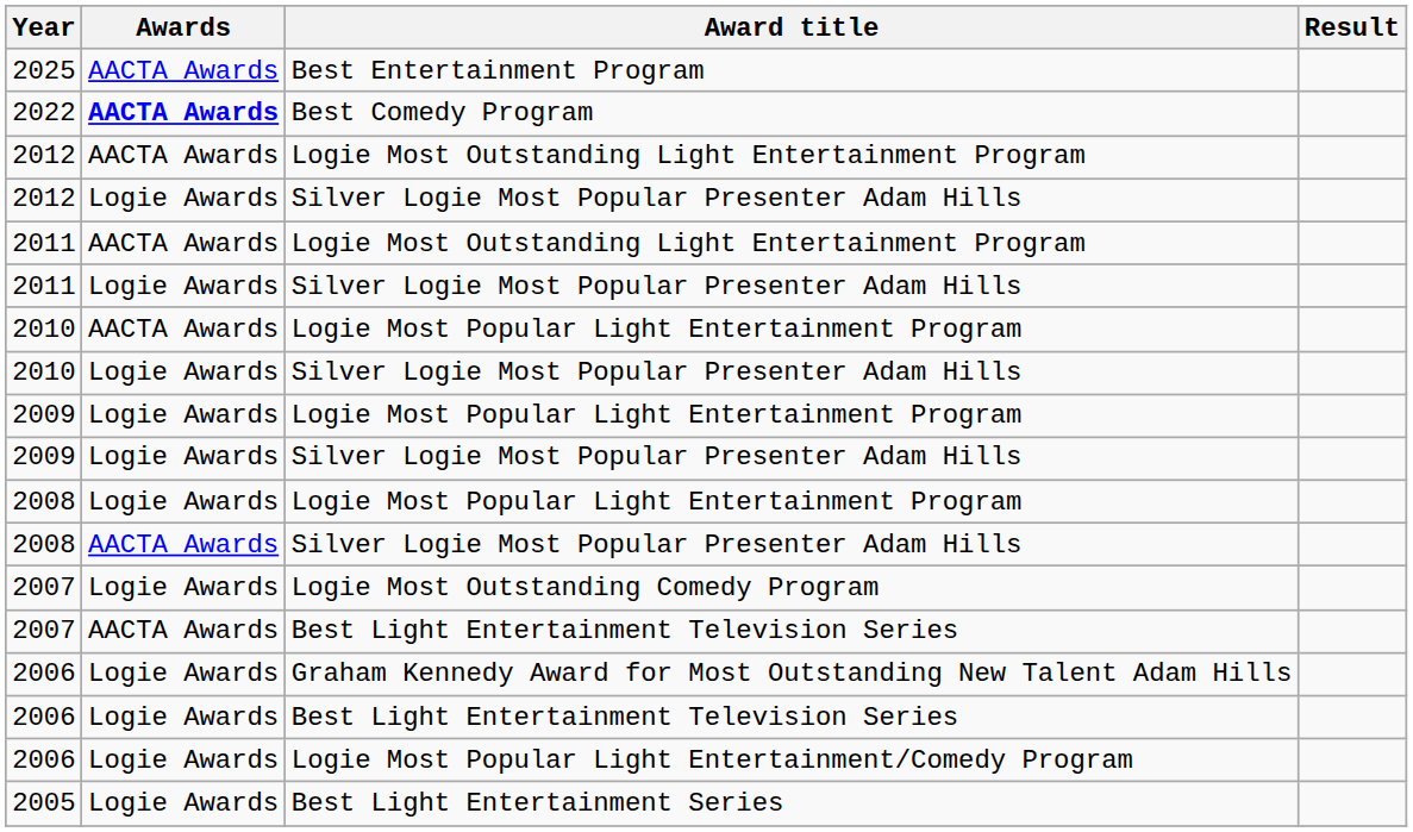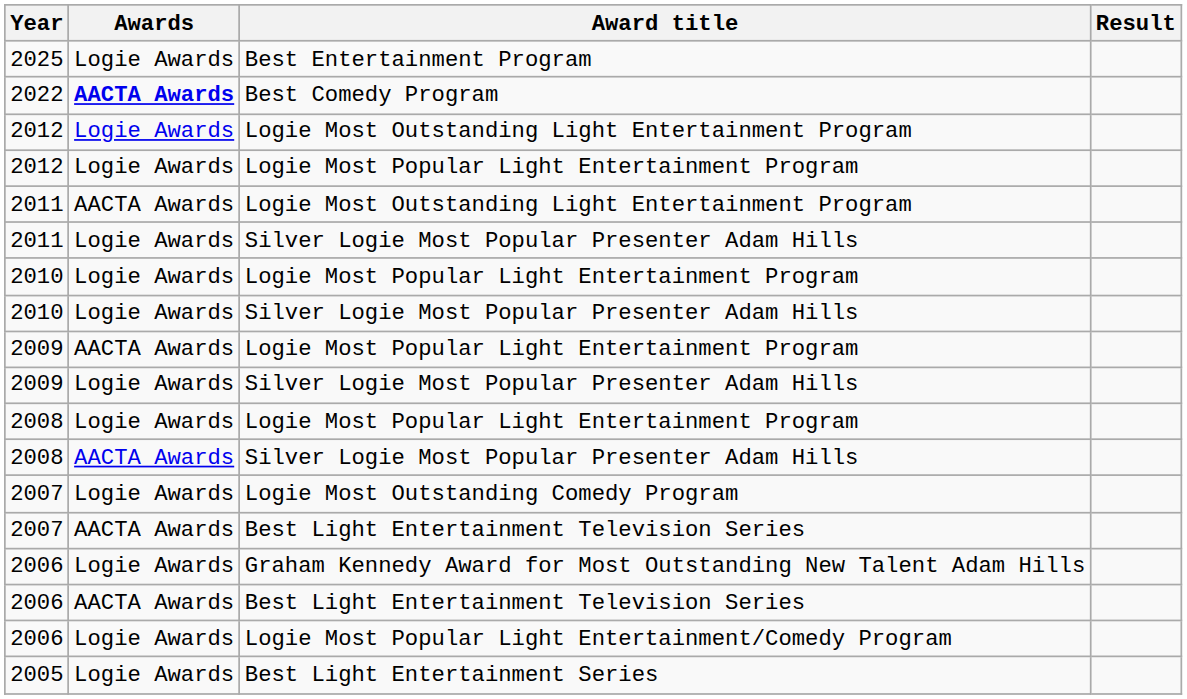 <table class="wikitable sortable">
 <tr>
 <th>Year</th>
 <th>Awards</th>
 <th>Award title</th>
 <th>Result</th>
 </tr>
 <tr>
 <td>2025</td>
-<td><a href='#'>AACTA Awards</a></td>
+<td>Logie Awards</td>
 <td>Best Entertainment Program</td>
 <td></td>
 </tr>
 <tr>
 <td>2022</td>
 <td><strong><a href='#'>AACTA Awards</a></strong></td>
 <td>Best Comedy Program</td>
 <td></td>
 </tr>
 <tr>
 <td>2012</td>
-<td>AACTA Awards</td>
+<td><a href='#'>Logie Awards</a></td>
 <td>Logie Most Outstanding Light Entertainment Program</td>
 <td></td>
 </tr>
 <tr>
 <td>2012</td>
 <td>Logie Awards</td>
-<td>Silver Logie Most Popular Presenter Adam Hills</td>
+<td>Logie Most Popular Light Entertainment Program</td>
 <td></td>
 </tr>
 <tr>
 <td>2011</td>
 <td>AACTA Awards</td>
 <td>Logie Most Outstanding Light Entertainment Program</td>
 <td></td>
 </tr>
 <tr>
 <td>2011</td>
 <td>Logie Awards</td>
 <td>Silver Logie Most Popular Presenter Adam Hills</td>
 <td></td>
 </tr>
 <tr>
 <td>2010</td>
-<td>AACTA Awards</td>
+<td>Logie Awards</td>
 <td>Logie Most Popular Light Entertainment Program</td>
 <td></td>
 </tr>
 <tr>
 <td>2010</td>
 <td>Logie Awards</td>
 <td>Silver Logie Most Popular Presenter Adam Hills</td>
 <td></td>
 </tr>
 <tr>
 <td>2009</td>
-<td>Logie Awards</td>
+<td>AACTA Awards</td>
 <td>Logie Most Popular Light Entertainment Program</td>
 <td></td>
 </tr>
 <tr>
 <td>2009</td>
 <td>Logie Awards</td>
 <td>Silver Logie Most Popular Presenter Adam Hills</td>
 <td></td>
 </tr>
 <tr>
 <td>2008</td>
 <td>Logie Awards</td>
 <td>Logie Most Popular Light Entertainment Program</td>
 <td></td>
 </tr>
 <tr>
 <td>2008</td>
 <td><a href='#'>AACTA Awards</a></td>
 <td>Silver Logie Most Popular Presenter Adam Hills</td>
 <td></td>
 </tr>
 <tr>
 <td>2007</td>
 <td>Logie Awards</td>
 <td>Logie Most Outstanding Comedy Program</td>
 <td></td>
 </tr>
 <tr>
 <td>2007</td>
 <td>AACTA Awards</td>
 <td>Best Light Entertainment Television Series</td>
 <td></td>
 </tr>
 <tr>
 <td>2006</td>
 <td>Logie Awards</td>
 <td>Graham Kennedy Award for Most Outstanding New Talent Adam Hills</td>
 <td></td>
 </tr>
 <tr>
 <td>2006</td>
-<td>Logie Awards</td>
+<td>AACTA Awards</td>
 <td>Best Light Entertainment Television Series</td>
 <td></td>
 </tr>
 <tr>
 <td>2006</td>
 <td>Logie Awards</td>
 <td>Logie Most Popular Light Entertainment/Comedy Program</td>
 <td></td>
 </tr>
 <tr>
 <td>2005</td>
 <td>Logie Awards</td>
 <td>Best Light Entertainment Series</td>
 <td></td>
 </tr>
 </table>
